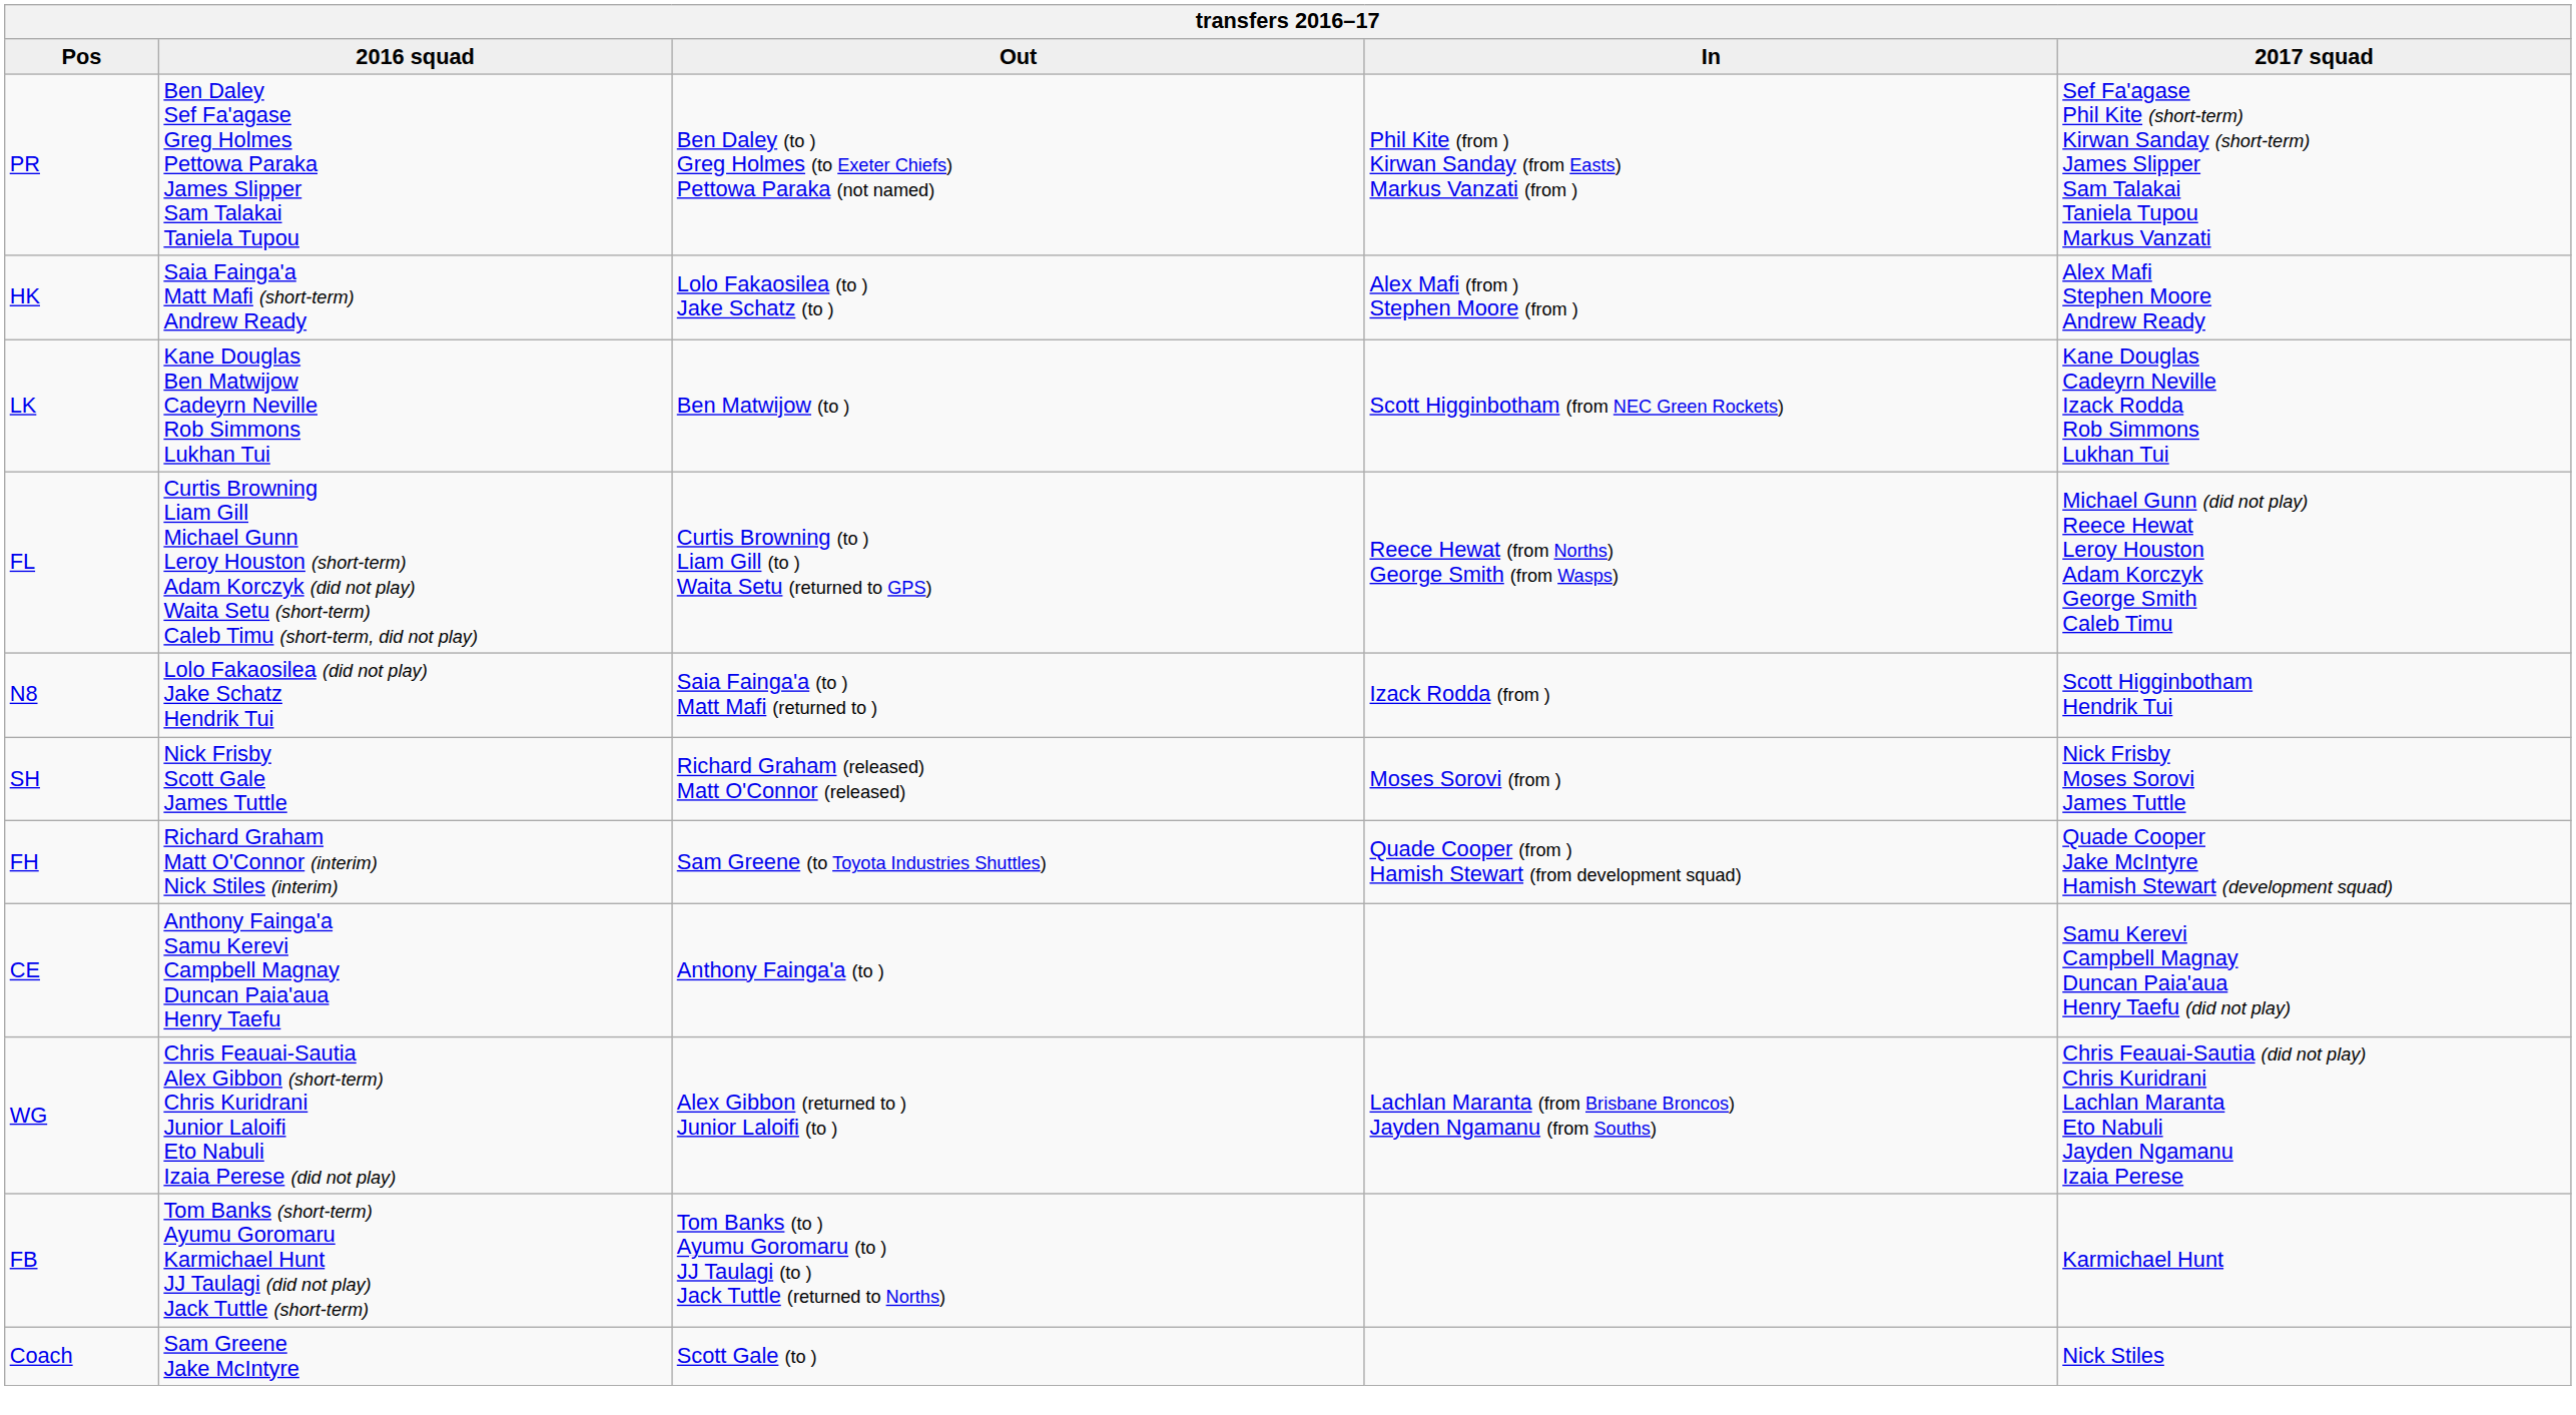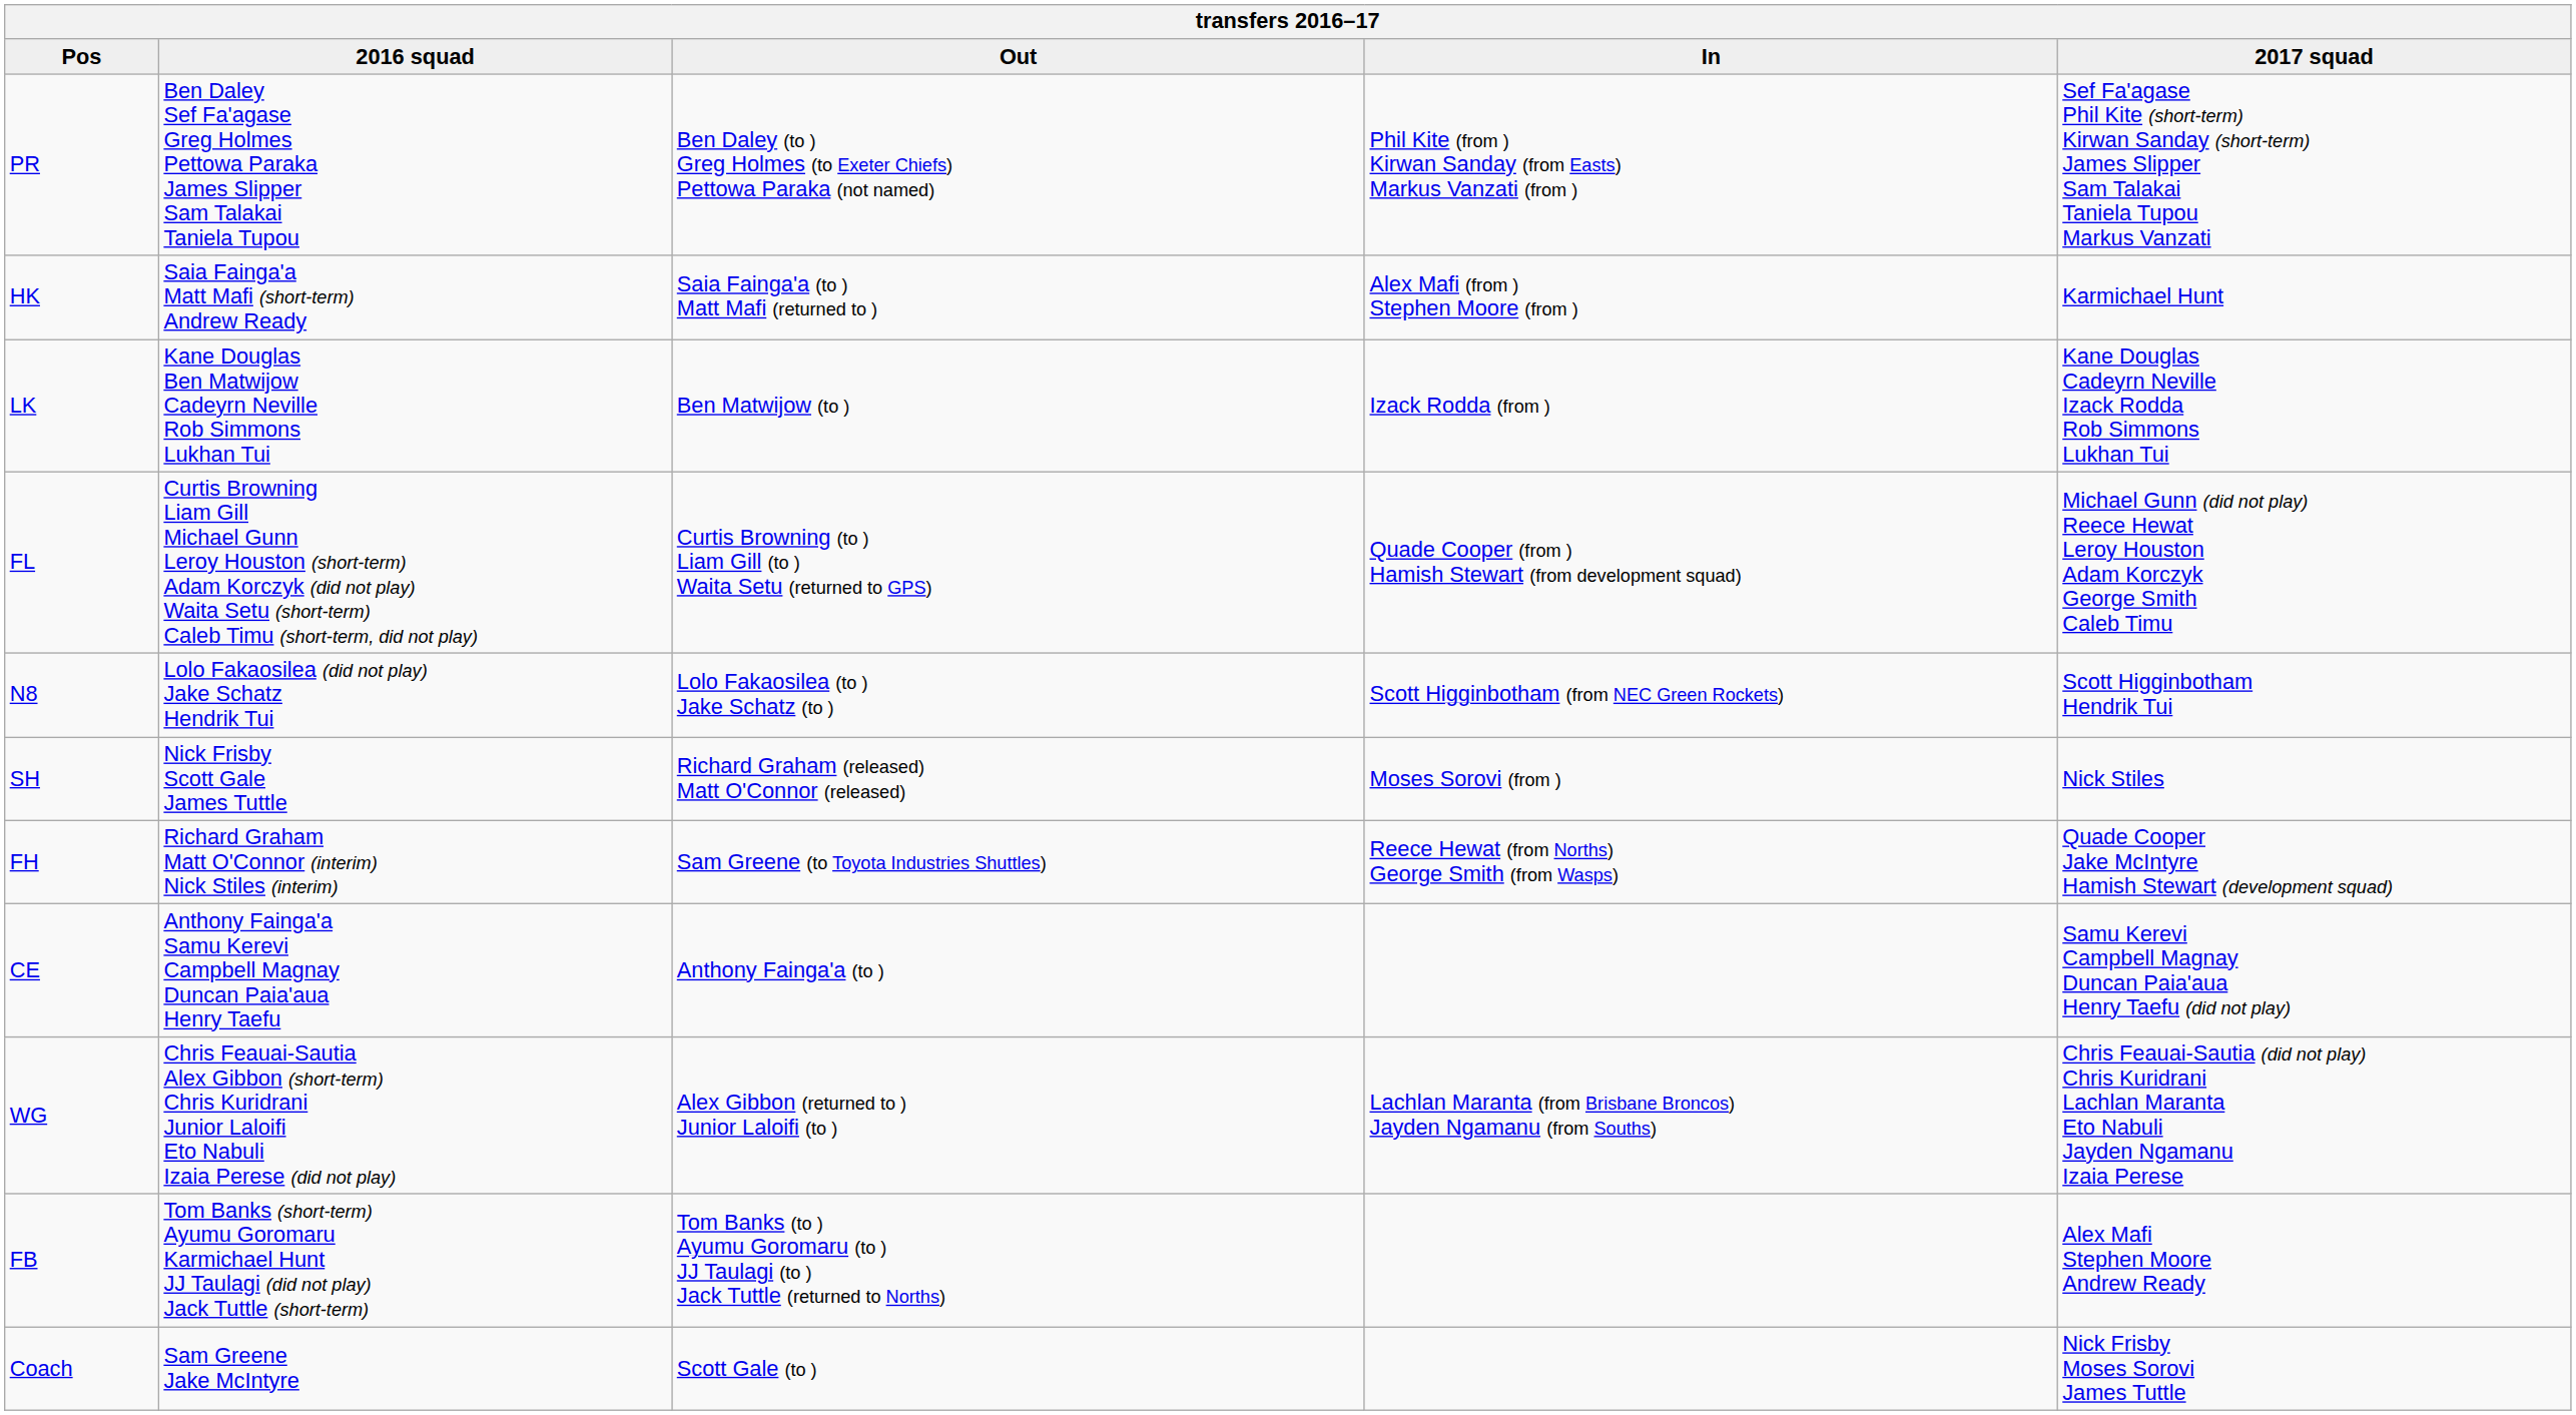 <table class="wikitable" style="text-align: left; width:95%">
 <tr>
 <th colspan="100%"> transfers 2016–17</th>
 </tr>
 <tr>
 <th style="background:#efefef; width:6%;">Pos</th>
 <th style="background:#efefef; width:20%;">2016 squad</th>
 <th style="background:#efefef; width:27%;">Out</th>
 <th style="background:#efefef; width:27%;">In</th>
 <th style="background:#efefef; width:20%;">2017 squad</th>
 </tr>
 <tr>
 <td><a href='#'>PR</a></td>
 <td> <a href='#'>Ben Daley</a> <br> <a href='#'>Sef Fa'agase</a> <br> <a href='#'>Greg Holmes</a> <br> <a href='#'>Pettowa Paraka</a> <br> <a href='#'>James Slipper</a> <br> <a href='#'>Sam Talakai</a> <br> <a href='#'>Taniela Tupou</a></td>
 <td>  <a href='#'>Ben Daley</a> <small>(to )</small> <br>  <a href='#'>Greg Holmes</a> <small>(to  <a href='#'>Exeter Chiefs</a>)</small> <br>  <a href='#'>Pettowa Paraka</a> <small>(not named)</small></td>
 <td>  <a href='#'>Phil Kite</a> <small>(from )</small> <br>  <a href='#'>Kirwan Sanday</a> <small>(from <a href='#'>Easts</a>)</small> <br>  <a href='#'>Markus Vanzati</a> <small>(from )</small></td>
 <td> <a href='#'>Sef Fa'agase</a> <br> <a href='#'>Phil Kite</a> <small><em>(short-term)</em></small> <br> <a href='#'>Kirwan Sanday</a> <small><em>(short-term)</em></small> <br> <a href='#'>James Slipper</a> <br> <a href='#'>Sam Talakai</a> <br> <a href='#'>Taniela Tupou</a> <br> <a href='#'>Markus Vanzati</a></td>
 </tr>
 <tr>
 <td><a href='#'>HK</a></td>
 <td> <a href='#'>Saia Fainga'a</a> <br> <a href='#'>Matt Mafi</a> <small><em>(short-term)</em></small> <br> <a href='#'>Andrew Ready</a></td>
-<td>  <a href='#'>Lolo Fakaosilea</a> <small>(to )</small> <br>  <a href='#'>Jake Schatz</a> <small>(to )</small></td>
+<td>  <a href='#'>Saia Fainga'a</a> <small>(to )</small> <br>  <a href='#'>Matt Mafi</a> <small>(returned to )</small></td>
 <td>  <a href='#'>Alex Mafi</a> <small>(from )</small> <br>  <a href='#'>Stephen Moore</a> <small>(from )</small></td>
-<td> <a href='#'>Alex Mafi</a> <br> <a href='#'>Stephen Moore</a> <br> <a href='#'>Andrew Ready</a></td>
+<td> <a href='#'>Karmichael Hunt</a></td>
 </tr>
 <tr>
 <td><a href='#'>LK</a></td>
 <td> <a href='#'>Kane Douglas</a> <br> <a href='#'>Ben Matwijow</a> <br> <a href='#'>Cadeyrn Neville</a> <br> <a href='#'>Rob Simmons</a> <br> <a href='#'>Lukhan Tui</a></td>
 <td>  <a href='#'>Ben Matwijow</a> <small>(to )</small></td>
-<td>  <a href='#'>Scott Higginbotham</a> <small>(from  <a href='#'>NEC Green Rockets</a>)</small></td>
+<td>  <a href='#'>Izack Rodda</a> <small>(from )</small></td>
 <td> <a href='#'>Kane Douglas</a> <br> <a href='#'>Cadeyrn Neville</a> <br> <a href='#'>Izack Rodda</a> <br> <a href='#'>Rob Simmons</a> <br> <a href='#'>Lukhan Tui</a></td>
 </tr>
 <tr>
 <td><a href='#'>FL</a></td>
 <td> <a href='#'>Curtis Browning</a> <br> <a href='#'>Liam Gill</a> <br> <a href='#'>Michael Gunn</a> <br> <a href='#'>Leroy Houston</a> <small><em>(short-term)</em></small> <br> <a href='#'>Adam Korczyk</a> <small><em>(did not play)</em></small> <br> <a href='#'>Waita Setu</a> <small><em>(short-term)</em></small> <br> <a href='#'>Caleb Timu</a> <small><em>(short-term, did not play)</em></small></td>
 <td>  <a href='#'>Curtis Browning</a> <small>(to )</small> <br>  <a href='#'>Liam Gill</a> <small>(to )</small> <br>  <a href='#'>Waita Setu</a> <small>(returned to <a href='#'>GPS</a>)</small></td>
-<td>  <a href='#'>Reece Hewat</a> <small>(from <a href='#'>Norths</a>)</small> <br>  <a href='#'>George Smith</a> <small>(from  <a href='#'>Wasps</a>)</small></td>
+<td>  <a href='#'>Quade Cooper</a> <small>(from )</small> <br>  <a href='#'>Hamish Stewart</a> <small>(from development squad)</small></td>
 <td> <a href='#'>Michael Gunn</a> <small><em>(did not play)</em></small> <br> <a href='#'>Reece Hewat</a> <br> <a href='#'>Leroy Houston</a> <br> <a href='#'>Adam Korczyk</a> <br> <a href='#'>George Smith</a> <br> <a href='#'>Caleb Timu</a></td>
 </tr>
 <tr>
 <td><a href='#'>N8</a></td>
 <td> <a href='#'>Lolo Fakaosilea</a> <small><em>(did not play)</em></small> <br> <a href='#'>Jake Schatz</a> <br> <a href='#'>Hendrik Tui</a></td>
-<td>  <a href='#'>Saia Fainga'a</a> <small>(to )</small> <br>  <a href='#'>Matt Mafi</a> <small>(returned to )</small></td>
-<td>  <a href='#'>Izack Rodda</a> <small>(from )</small></td>
+<td>  <a href='#'>Lolo Fakaosilea</a> <small>(to )</small> <br>  <a href='#'>Jake Schatz</a> <small>(to )</small></td>
+<td>  <a href='#'>Scott Higginbotham</a> <small>(from  <a href='#'>NEC Green Rockets</a>)</small></td>
 <td> <a href='#'>Scott Higginbotham</a> <br> <a href='#'>Hendrik Tui</a></td>
 </tr>
 <tr>
 <td><a href='#'>SH</a></td>
 <td> <a href='#'>Nick Frisby</a> <br> <a href='#'>Scott Gale</a> <br> <a href='#'>James Tuttle</a></td>
 <td>  <a href='#'>Richard Graham</a> <small>(released)</small> <br>  <a href='#'>Matt O'Connor</a> <small>(released)</small></td>
 <td>  <a href='#'>Moses Sorovi</a> <small>(from )</small></td>
-<td> <a href='#'>Nick Frisby</a> <br> <a href='#'>Moses Sorovi</a> <br> <a href='#'>James Tuttle</a></td>
+<td> <a href='#'>Nick Stiles</a></td>
 </tr>
 <tr>
 <td><a href='#'>FH</a></td>
 <td> <a href='#'>Richard Graham</a> <br> <a href='#'>Matt O'Connor</a> <small><em>(interim)</em></small> <br> <a href='#'>Nick Stiles</a> <small><em>(interim)</em></small></td>
 <td>  <a href='#'>Sam Greene</a> <small>(to  <a href='#'>Toyota Industries Shuttles</a>)</small></td>
-<td>  <a href='#'>Quade Cooper</a> <small>(from )</small> <br>  <a href='#'>Hamish Stewart</a> <small>(from development squad)</small></td>
+<td>  <a href='#'>Reece Hewat</a> <small>(from <a href='#'>Norths</a>)</small> <br>  <a href='#'>George Smith</a> <small>(from  <a href='#'>Wasps</a>)</small></td>
 <td> <a href='#'>Quade Cooper</a> <br> <a href='#'>Jake McIntyre</a> <br> <a href='#'>Hamish Stewart</a> <small><em>(development squad)</em></small></td>
 </tr>
 <tr>
 <td><a href='#'>CE</a></td>
 <td> <a href='#'>Anthony Fainga'a</a> <br> <a href='#'>Samu Kerevi</a> <br> <a href='#'>Campbell Magnay</a> <br> <a href='#'>Duncan Paia'aua</a> <br> <a href='#'>Henry Taefu</a></td>
 <td>  <a href='#'>Anthony Fainga'a</a> <small>(to )</small></td>
 <td></td>
 <td> <a href='#'>Samu Kerevi</a> <br> <a href='#'>Campbell Magnay</a> <br> <a href='#'>Duncan Paia'aua</a> <br> <a href='#'>Henry Taefu</a> <small><em>(did not play)</em></small></td>
 </tr>
 <tr>
 <td><a href='#'>WG</a></td>
 <td> <a href='#'>Chris Feauai-Sautia</a> <br> <a href='#'>Alex Gibbon</a> <small><em>(short-term)</em></small> <br> <a href='#'>Chris Kuridrani</a> <br> <a href='#'>Junior Laloifi</a> <br> <a href='#'>Eto Nabuli</a> <br> <a href='#'>Izaia Perese</a> <small><em>(did not play)</em></small></td>
 <td>  <a href='#'>Alex Gibbon</a> <small>(returned to )</small> <br>  <a href='#'>Junior Laloifi</a> <small>(to )</small></td>
 <td>  <a href='#'>Lachlan Maranta</a> <small>(from <a href='#'>Brisbane Broncos</a>)</small> <br>  <a href='#'>Jayden Ngamanu</a> <small>(from <a href='#'>Souths</a>)</small></td>
 <td> <a href='#'>Chris Feauai-Sautia</a> <small><em>(did not play)</em></small> <br> <a href='#'>Chris Kuridrani</a> <br> <a href='#'>Lachlan Maranta</a> <br> <a href='#'>Eto Nabuli</a> <br> <a href='#'>Jayden Ngamanu</a> <br> <a href='#'>Izaia Perese</a></td>
 </tr>
 <tr>
 <td><a href='#'>FB</a></td>
 <td> <a href='#'>Tom Banks</a> <small><em>(short-term)</em></small> <br> <a href='#'>Ayumu Goromaru</a> <br> <a href='#'>Karmichael Hunt</a> <br> <a href='#'>JJ Taulagi</a> <small><em>(did not play)</em></small> <br> <a href='#'>Jack Tuttle</a> <small><em>(short-term)</em></small></td>
 <td>  <a href='#'>Tom Banks</a> <small>(to )</small> <br>  <a href='#'>Ayumu Goromaru</a> <small>(to )</small> <br>  <a href='#'>JJ Taulagi</a> <small>(to )</small> <br>  <a href='#'>Jack Tuttle</a> <small>(returned to <a href='#'>Norths</a>)</small></td>
 <td></td>
-<td> <a href='#'>Karmichael Hunt</a></td>
+<td> <a href='#'>Alex Mafi</a> <br> <a href='#'>Stephen Moore</a> <br> <a href='#'>Andrew Ready</a></td>
 </tr>
 <tr>
 <td><a href='#'>Coach</a></td>
 <td> <a href='#'>Sam Greene</a> <br> <a href='#'>Jake McIntyre</a></td>
 <td>  <a href='#'>Scott Gale</a> <small>(to )</small></td>
 <td></td>
-<td> <a href='#'>Nick Stiles</a></td>
+<td> <a href='#'>Nick Frisby</a> <br> <a href='#'>Moses Sorovi</a> <br> <a href='#'>James Tuttle</a></td>
 </tr>
 </table>
